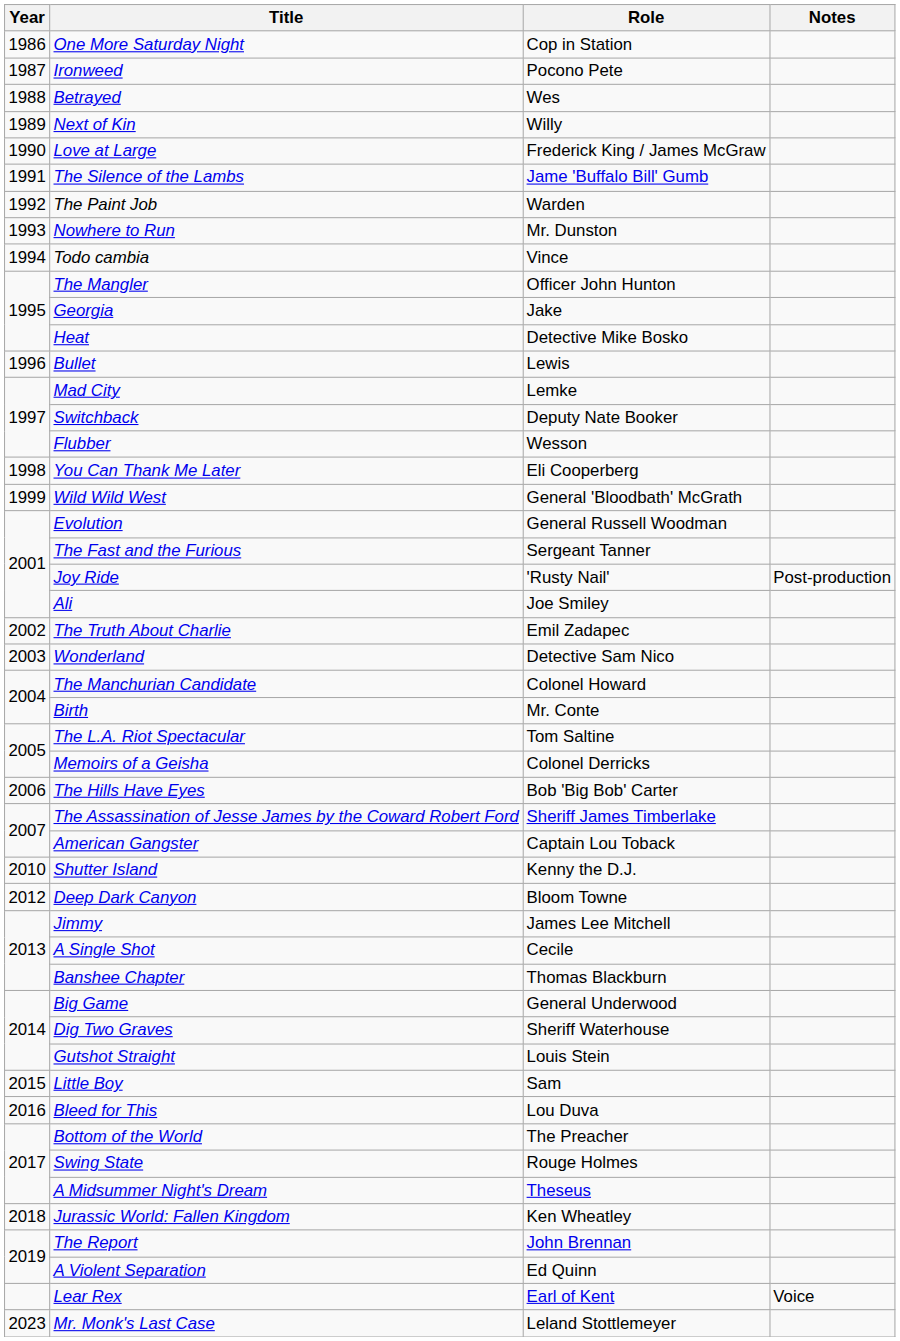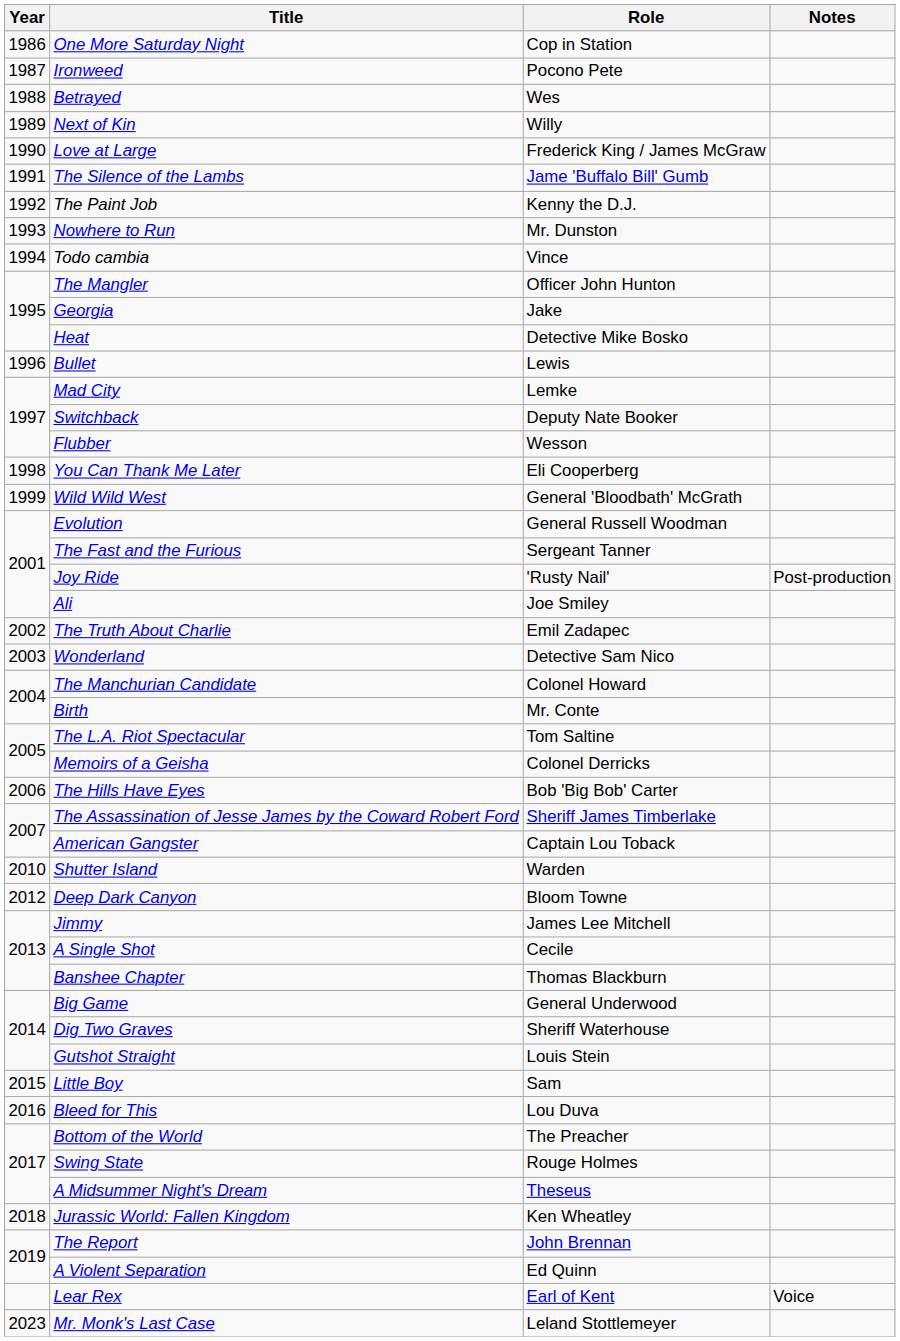 <table class="wikitable sortable">
 <tr>
 <th>Year</th>
 <th>Title</th>
 <th>Role</th>
 <th class="unsortable">Notes</th>
 </tr>
 <tr>
 <td>1986</td>
 <td><em><a href='#'>One More Saturday Night</a></em></td>
 <td>Cop in Station</td>
 <td></td>
 </tr>
 <tr>
 <td>1987</td>
 <td><em><a href='#'>Ironweed</a></em></td>
 <td>Pocono Pete</td>
 <td></td>
 </tr>
 <tr>
 <td>1988</td>
 <td><em><a href='#'>Betrayed</a></em></td>
 <td>Wes</td>
 <td></td>
 </tr>
 <tr>
 <td>1989</td>
 <td><em><a href='#'>Next of Kin</a></em></td>
 <td>Willy</td>
 <td></td>
 </tr>
 <tr>
 <td>1990</td>
 <td><em><a href='#'>Love at Large</a></em></td>
 <td>Frederick King / James McGraw</td>
 <td></td>
 </tr>
 <tr>
 <td>1991</td>
 <td><em><a href='#'>The Silence of the Lambs</a></em></td>
 <td><a href='#'>Jame 'Buffalo Bill' Gumb</a></td>
 <td></td>
 </tr>
 <tr>
 <td>1992</td>
 <td><em>The Paint Job</em></td>
-<td>Warden</td>
+<td>Kenny the D.J.</td>
 <td></td>
 </tr>
 <tr>
 <td>1993</td>
 <td><em><a href='#'>Nowhere to Run</a></em></td>
 <td>Mr. Dunston</td>
 <td></td>
 </tr>
 <tr>
 <td>1994</td>
 <td><em>Todo cambia</em></td>
 <td>Vince</td>
 <td></td>
 </tr>
 <tr>
 <td rowspan=3>1995</td>
 <td><em><a href='#'>The Mangler</a></em></td>
 <td>Officer John Hunton</td>
 <td></td>
 </tr>
 <tr>
 <td><em><a href='#'>Georgia</a></em></td>
 <td>Jake</td>
 <td></td>
 </tr>
 <tr>
 <td><em><a href='#'>Heat</a></em></td>
 <td>Detective Mike Bosko</td>
 <td></td>
 </tr>
 <tr>
 <td>1996</td>
 <td><em><a href='#'>Bullet</a></em></td>
 <td>Lewis</td>
 <td></td>
 </tr>
 <tr>
 <td rowspan=3>1997</td>
 <td><em><a href='#'>Mad City</a></em></td>
 <td>Lemke</td>
 <td></td>
 </tr>
 <tr>
 <td><em><a href='#'>Switchback</a></em></td>
 <td>Deputy Nate Booker</td>
 <td></td>
 </tr>
 <tr>
 <td><em><a href='#'>Flubber</a></em></td>
 <td>Wesson</td>
 <td></td>
 </tr>
 <tr>
 <td>1998</td>
 <td><em><a href='#'>You Can Thank Me Later</a></em></td>
 <td>Eli Cooperberg</td>
 <td></td>
 </tr>
 <tr>
 <td>1999</td>
 <td><em><a href='#'>Wild Wild West</a></em></td>
 <td>General 'Bloodbath' McGrath</td>
 <td></td>
 </tr>
 <tr>
 <td rowspan=4>2001</td>
 <td><em><a href='#'>Evolution</a></em></td>
 <td>General Russell Woodman</td>
 <td></td>
 </tr>
 <tr>
 <td><em><a href='#'>The Fast and the Furious</a></em></td>
 <td>Sergeant Tanner</td>
 <td></td>
 </tr>
 <tr>
 <td><em><a href='#'>Joy Ride</a></em></td>
 <td>'Rusty Nail'</td>
 <td>Post-production</td>
 </tr>
 <tr>
 <td><em><a href='#'>Ali</a></em></td>
 <td>Joe Smiley</td>
 <td></td>
 </tr>
 <tr>
 <td>2002</td>
 <td><em><a href='#'>The Truth About Charlie</a></em></td>
 <td>Emil Zadapec</td>
 <td></td>
 </tr>
 <tr>
 <td>2003</td>
 <td><em><a href='#'>Wonderland</a></em></td>
 <td>Detective Sam Nico</td>
 <td></td>
 </tr>
 <tr>
 <td rowspan=2>2004</td>
 <td><em><a href='#'>The Manchurian Candidate</a></em></td>
 <td>Colonel Howard</td>
 <td></td>
 </tr>
 <tr>
 <td><em><a href='#'>Birth</a></em></td>
 <td>Mr. Conte</td>
 <td></td>
 </tr>
 <tr>
 <td rowspan=2>2005</td>
 <td><em><a href='#'>The L.A. Riot Spectacular</a></em></td>
 <td>Tom Saltine</td>
 <td></td>
 </tr>
 <tr>
 <td><em><a href='#'>Memoirs of a Geisha</a></em></td>
 <td>Colonel Derricks</td>
 <td></td>
 </tr>
 <tr>
 <td>2006</td>
 <td><em><a href='#'>The Hills Have Eyes</a></em></td>
 <td>Bob 'Big Bob' Carter</td>
 <td></td>
 </tr>
 <tr>
 <td rowspan=2>2007</td>
 <td><em><a href='#'>The Assassination of Jesse James by the Coward Robert Ford</a></em></td>
 <td><a href='#'>Sheriff James Timberlake</a></td>
 <td></td>
 </tr>
 <tr>
 <td><em><a href='#'>American Gangster</a></em></td>
 <td>Captain Lou Toback</td>
 <td></td>
 </tr>
 <tr>
 <td>2010</td>
 <td><em><a href='#'>Shutter Island</a></em></td>
-<td>Kenny the D.J.</td>
+<td>Warden</td>
 <td></td>
 </tr>
 <tr>
 <td>2012</td>
 <td><em><a href='#'>Deep Dark Canyon</a></em></td>
 <td>Bloom Towne</td>
 <td></td>
 </tr>
 <tr>
 <td rowspan=3>2013</td>
 <td><em><a href='#'>Jimmy</a></em></td>
 <td>James Lee Mitchell</td>
 <td></td>
 </tr>
 <tr>
 <td><em><a href='#'>A Single Shot</a></em></td>
 <td>Cecile</td>
 <td></td>
 </tr>
 <tr>
 <td><em><a href='#'>Banshee Chapter</a></em></td>
 <td>Thomas Blackburn</td>
 <td></td>
 </tr>
 <tr>
 <td rowspan=3>2014</td>
 <td><em><a href='#'>Big Game</a></em></td>
 <td>General Underwood</td>
 <td></td>
 </tr>
 <tr>
 <td><em><a href='#'>Dig Two Graves</a></em></td>
 <td>Sheriff Waterhouse</td>
 <td></td>
 </tr>
 <tr>
 <td><em><a href='#'>Gutshot Straight</a></em></td>
 <td>Louis Stein</td>
 <td></td>
 </tr>
 <tr>
 <td>2015</td>
 <td><em><a href='#'>Little Boy</a></em></td>
 <td>Sam</td>
 <td></td>
 </tr>
 <tr>
 <td>2016</td>
 <td><em><a href='#'>Bleed for This</a></em></td>
 <td>Lou Duva</td>
 <td></td>
 </tr>
 <tr>
 <td rowspan=3>2017</td>
 <td><em><a href='#'>Bottom of the World</a></em></td>
 <td>The Preacher</td>
 <td></td>
 </tr>
 <tr>
 <td><em><a href='#'>Swing State</a></em></td>
 <td>Rouge Holmes</td>
 <td></td>
 </tr>
 <tr>
 <td><em><a href='#'>A Midsummer Night's Dream</a></em></td>
 <td><a href='#'>Theseus</a></td>
 <td></td>
 </tr>
 <tr>
 <td>2018</td>
 <td><em><a href='#'>Jurassic World: Fallen Kingdom</a></em></td>
 <td>Ken Wheatley</td>
 <td></td>
 </tr>
 <tr>
 <td rowspan=2>2019</td>
 <td><em><a href='#'>The Report</a></em></td>
 <td><a href='#'>John Brennan</a></td>
 <td></td>
 </tr>
 <tr>
 <td><em><a href='#'>A Violent Separation</a></em></td>
 <td>Ed Quinn</td>
 <td></td>
 </tr>
 <tr>
 <td></td>
 <td><em><a href='#'>Lear Rex</a></em></td>
 <td><a href='#'>Earl of Kent</a></td>
 <td>Voice</td>
 </tr>
 <tr>
 <td>2023</td>
 <td><em><a href='#'>Mr. Monk's Last Case</a></em></td>
 <td>Leland Stottlemeyer</td>
 <td></td>
 </tr>
 </table>
